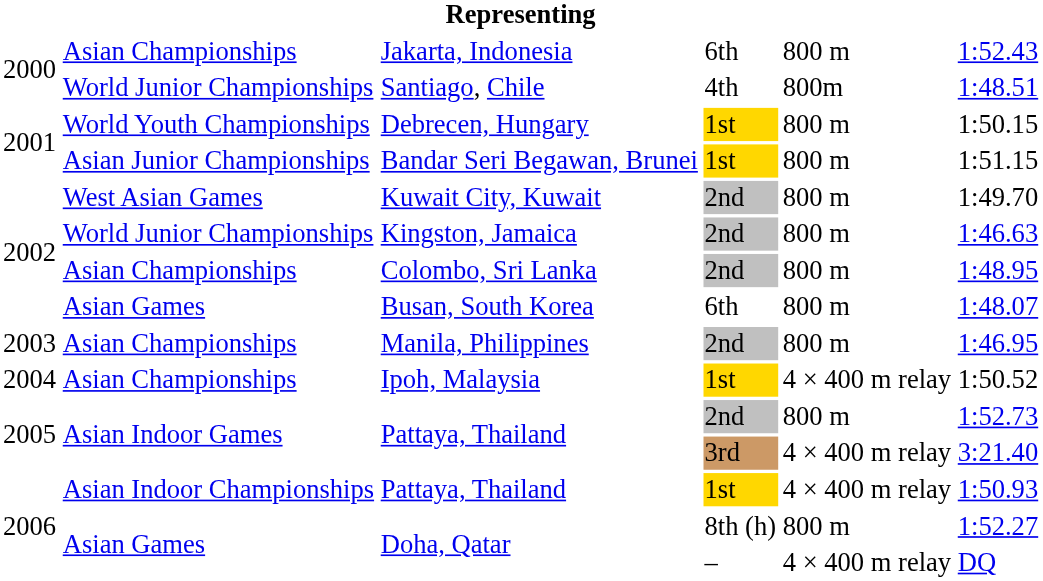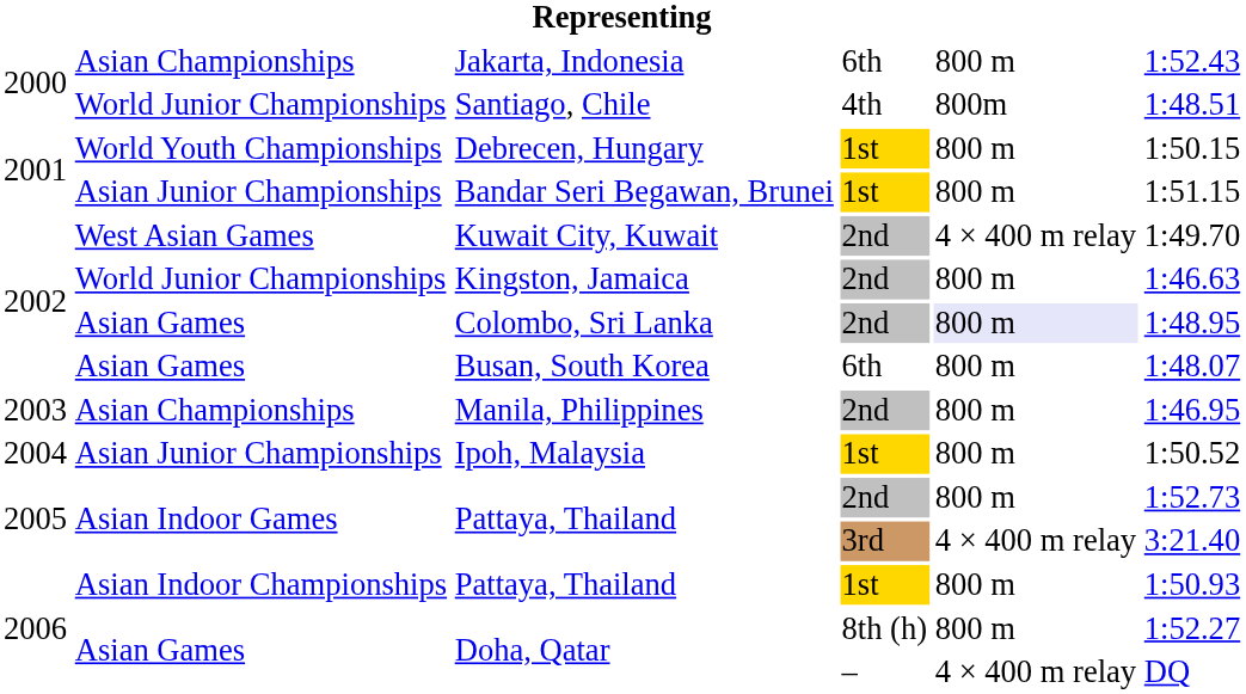 <table>
 <tr>
 <th colspan="6">Representing </th>
 </tr>
 <tr>
 <td rowspan=2>2000</td>
 <td><a href='#'>Asian Championships</a></td>
 <td><a href='#'>Jakarta, Indonesia</a></td>
 <td>6th</td>
 <td>800 m</td>
 <td><a href='#'>1:52.43</a></td>
 </tr>
 <tr>
 <td><a href='#'>World Junior Championships</a></td>
 <td><a href='#'>Santiago</a>, <a href='#'>Chile</a></td>
 <td>4th</td>
 <td>800m</td>
 <td><a href='#'>1:48.51</a></td>
 </tr>
 <tr>
 <td rowspan=2>2001</td>
 <td><a href='#'>World Youth Championships</a></td>
 <td><a href='#'>Debrecen, Hungary</a></td>
 <td bgcolor=gold>1st</td>
 <td>800 m</td>
 <td>1:50.15</td>
 </tr>
 <tr>
 <td><a href='#'>Asian Junior Championships</a></td>
 <td><a href='#'>Bandar Seri Begawan, Brunei</a></td>
 <td bgcolor=gold>1st</td>
 <td>800 m</td>
 <td>1:51.15</td>
 </tr>
 <tr>
 <td rowspan=4>2002</td>
 <td><a href='#'>West Asian Games</a></td>
 <td><a href='#'>Kuwait City, Kuwait</a></td>
 <td bgcolor=silver>2nd</td>
-<td>800 m</td>
+<td>4 × 400 m relay</td>
 <td>1:49.70</td>
 </tr>
 <tr>
 <td><a href='#'>World Junior Championships</a></td>
 <td><a href='#'>Kingston, Jamaica</a></td>
 <td bgcolor=silver>2nd</td>
 <td>800 m</td>
 <td><a href='#'>1:46.63</a></td>
 </tr>
 <tr>
-<td><a href='#'>Asian Championships</a></td>
+<td><a href='#'>Asian Games</a></td>
 <td><a href='#'>Colombo, Sri Lanka</a></td>
 <td bgcolor=silver>2nd</td>
-<td>800 m</td>
+<td style="background: lavender;">800 m</td>
 <td><a href='#'>1:48.95</a></td>
 </tr>
 <tr>
 <td><a href='#'>Asian Games</a></td>
 <td><a href='#'>Busan, South Korea</a></td>
 <td>6th</td>
 <td>800 m</td>
 <td><a href='#'>1:48.07</a></td>
 </tr>
 <tr>
 <td>2003</td>
 <td><a href='#'>Asian Championships</a></td>
 <td><a href='#'>Manila, Philippines</a></td>
 <td bgcolor=silver>2nd</td>
 <td>800 m</td>
 <td><a href='#'>1:46.95</a></td>
 </tr>
 <tr>
 <td>2004</td>
-<td><a href='#'>Asian Championships</a></td>
+<td><a href='#'>Asian Junior Championships</a></td>
 <td><a href='#'>Ipoh, Malaysia</a></td>
 <td bgcolor=gold>1st</td>
-<td>4 × 400 m relay</td>
+<td>800 m</td>
 <td>1:50.52</td>
 </tr>
 <tr>
 <td rowspan=2>2005</td>
 <td rowspan=2><a href='#'>Asian Indoor Games</a></td>
 <td rowspan=2><a href='#'>Pattaya, Thailand</a></td>
 <td bgcolor=silver>2nd</td>
 <td>800 m</td>
 <td><a href='#'>1:52.73</a></td>
 </tr>
 <tr>
 <td bgcolor=cc9966>3rd</td>
 <td>4 × 400 m relay</td>
 <td><a href='#'>3:21.40</a></td>
 </tr>
 <tr>
 <td rowspan=3>2006</td>
 <td><a href='#'>Asian Indoor Championships</a></td>
 <td><a href='#'>Pattaya, Thailand</a></td>
 <td bgcolor=gold>1st</td>
-<td>4 × 400 m relay</td>
+<td>800 m</td>
 <td><a href='#'>1:50.93</a></td>
 </tr>
 <tr>
 <td rowspan=2><a href='#'>Asian Games</a></td>
 <td rowspan=2><a href='#'>Doha, Qatar</a></td>
 <td>8th (h)</td>
 <td>800 m</td>
 <td><a href='#'>1:52.27</a></td>
 </tr>
 <tr>
 <td>–</td>
 <td>4 × 400 m relay</td>
 <td><a href='#'>DQ</a></td>
 </tr>
 </table>
